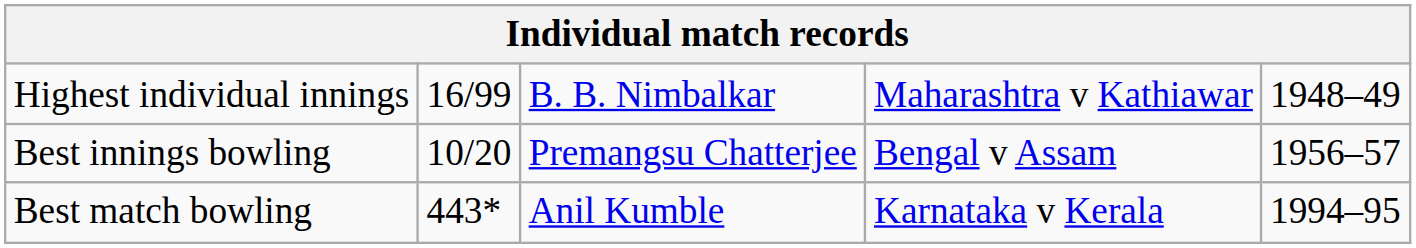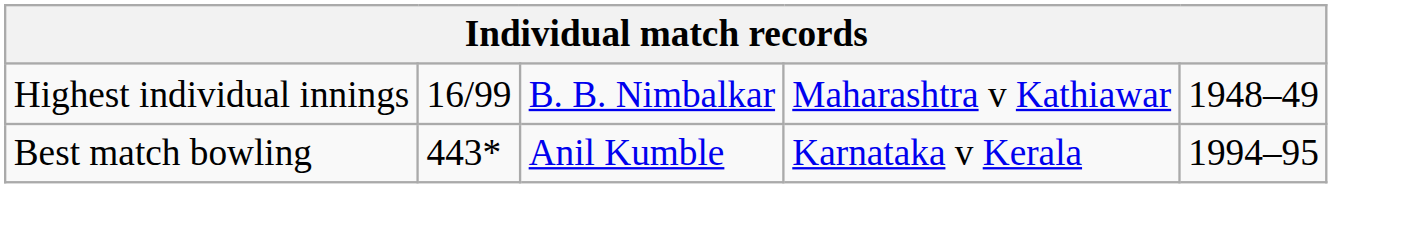 <table class="wikitable">
 <tr>
 <th colspan="5">Individual match records</th>
 </tr>
 <tr>
 <td>Highest individual innings</td>
 <td>16/99</td>
 <td><a href='#'>B. B. Nimbalkar</a></td>
 <td><a href='#'>Maharashtra</a> v <a href='#'>Kathiawar</a></td>
 <td>1948–49</td>
 </tr>
 <tr>
-<td>Best innings bowling</td>
-<td>10/20</td>
-<td><a href='#'>Premangsu Chatterjee</a></td>
-<td><a href='#'>Bengal</a> v <a href='#'>Assam</a></td>
-<td>1956–57</td>
-</tr>
-<tr>
 <td>Best match bowling</td>
 <td>443*</td>
 <td><a href='#'>Anil Kumble</a></td>
 <td><a href='#'>Karnataka</a> v <a href='#'>Kerala</a></td>
 <td>1994–95</td>
 </tr>
 </table>
